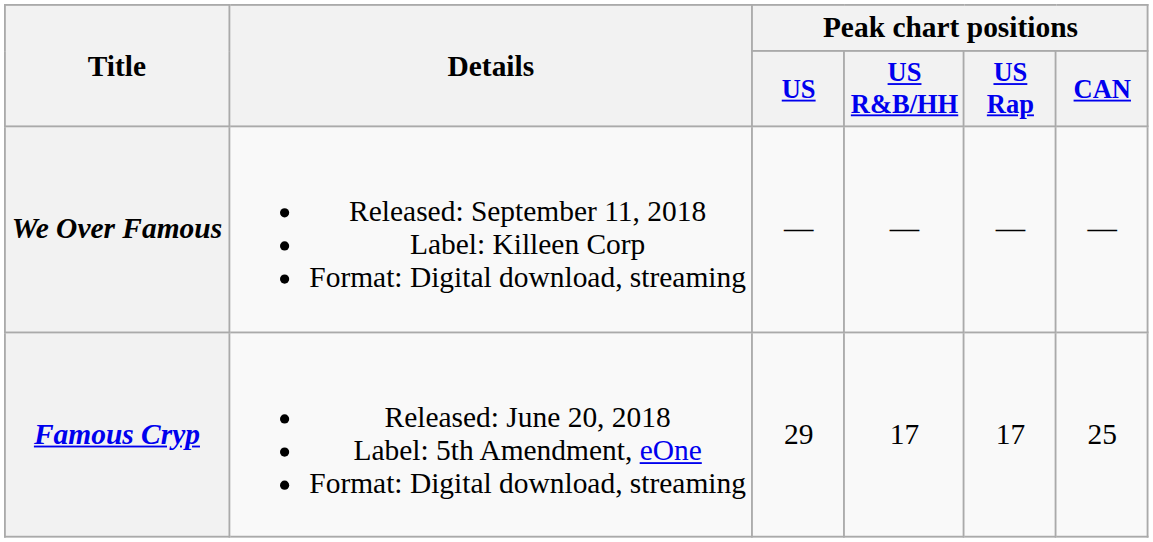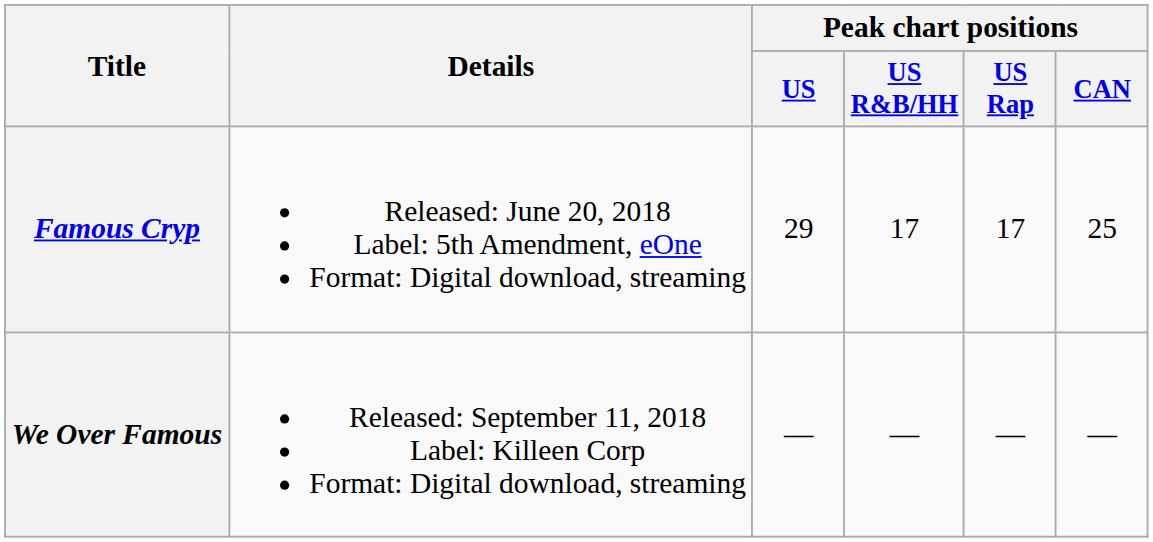 <table class="wikitable plainrowheaders" style="text-align:center">
 <tr>
 <th rowspan="2">Title</th>
 <th rowspan="2">Details</th>
 <th colspan="4">Peak chart positions</th>
 </tr>
 <tr>
 <th style="width:3em; font-size:90%"><a href='#'>US</a><br></th>
 <th style="width:3em; font-size:90%"><a href='#'>US</a><br><a href='#'>R&B/HH</a><br></th>
 <th style="width:3em; font-size:90%"><a href='#'>US</a><br><a href='#'>Rap</a><br></th>
 <th style="width:3em; font-size:90%"><a href='#'>CAN</a><br></th>
 </tr>
 <tr>
+<th scope="row"><em><a href='#'>Famous Cryp</a></em></th>
+<td><br><ul><li>Released: June 20, 2018</li><li>Label: 5th Amendment, <a href='#'>eOne</a></li><li>Format: Digital download, streaming</li></ul></td>
+<td>29</td>
+<td>17</td>
+<td>17</td>
+<td>25</td>
+</tr>
+<tr>
 <th scope="row"><em>We Over Famous</em><br></th>
 <td><br><ul><li>Released: September 11, 2018</li><li>Label: Killeen Corp</li><li>Format: Digital download, streaming</li></ul></td>
 <td>—</td>
 <td>—</td>
 <td>—</td>
 <td>—</td>
 </tr>
-<tr>
-<th scope="row"><em><a href='#'>Famous Cryp</a></em></th>
-<td><br><ul><li>Released: June 20, 2018</li><li>Label: 5th Amendment, <a href='#'>eOne</a></li><li>Format: Digital download, streaming</li></ul></td>
-<td>29</td>
-<td>17</td>
-<td>17</td>
-<td>25</td>
-</tr>
 </table>
